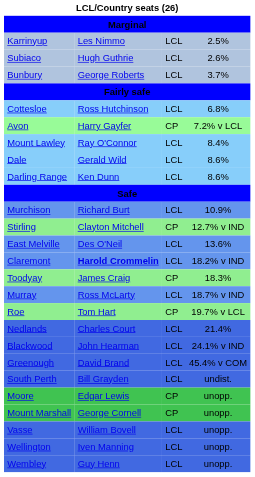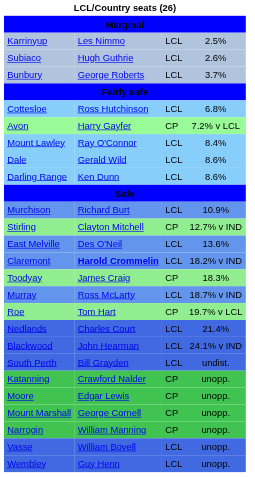 <table class="toccolours" cellpadding="5" cellspacing="0" style="float:left; margin-right:.5em; margin-top:.4em; font-size:90%;">
 <tr>
 <td COLSPAN=4 align="center"><strong>LCL/Country seats (26)</strong></td>
 </tr>
 <tr>
 <td COLSPAN=4 align="center" bgcolor="Blue"><span><strong>Marginal</strong></span></td>
 </tr>
 <tr>
 <td align="left" bgcolor="B0C4DE"><a href='#'>Karrinyup</a></td>
 <td align="left" bgcolor="B0C4DE"><a href='#'>Les Nimmo</a></td>
 <td align="left" bgcolor="B0C4DE">LCL</td>
 <td align="center" bgcolor="B0C4DE">2.5%</td>
 </tr>
 <tr>
 <td align="left" bgcolor="B0C4DE"><a href='#'>Subiaco</a></td>
 <td align="left" bgcolor="B0C4DE"><a href='#'>Hugh Guthrie</a></td>
 <td align="left" bgcolor="B0C4DE">LCL</td>
 <td align="center" bgcolor="B0C4DE">2.6%</td>
 </tr>
 <tr>
 <td align="left" bgcolor="B0C4DE"><a href='#'>Bunbury</a></td>
 <td align="left" bgcolor="B0C4DE"><a href='#'>George Roberts</a></td>
 <td align="left" bgcolor="B0C4DE">LCL</td>
 <td align="center" bgcolor="B0C4DE">3.7%</td>
 </tr>
 <tr>
 <td COLSPAN=4 align="center" bgcolor="Blue"><span><strong>Fairly safe</strong></span></td>
 </tr>
 <tr>
 <td align="left" bgcolor="87CEFA"><a href='#'>Cottesloe</a></td>
 <td align="left" bgcolor="87CEFA"><a href='#'>Ross Hutchinson</a></td>
 <td align="left" bgcolor="87CEFA">LCL</td>
 <td align="center" bgcolor="87CEFA">6.8%</td>
 </tr>
 <tr>
 <td align="left" bgcolor="98FB98"><a href='#'>Avon</a></td>
 <td align="left" bgcolor="98FB98"><a href='#'>Harry Gayfer</a></td>
 <td align="left" bgcolor="98FB98">CP</td>
 <td align="center" bgcolor="98FB98">7.2% v LCL</td>
 </tr>
 <tr>
 <td align="left" bgcolor="87CEFA"><a href='#'>Mount Lawley</a></td>
 <td align="left" bgcolor="87CEFA"><a href='#'>Ray O'Connor</a></td>
 <td align="left" bgcolor="87CEFA">LCL</td>
 <td align="center" bgcolor="87CEFA">8.4%</td>
 </tr>
 <tr>
 <td align="left" bgcolor="87CEFA"><a href='#'>Dale</a></td>
 <td align="left" bgcolor="87CEFA"><a href='#'>Gerald Wild</a></td>
 <td align="left" bgcolor="87CEFA">LCL</td>
 <td align="center" bgcolor="87CEFA">8.6%</td>
 </tr>
 <tr>
 <td align="left" bgcolor="87CEFA"><a href='#'>Darling Range</a></td>
 <td align="left" bgcolor="87CEFA"><a href='#'>Ken Dunn</a></td>
 <td align="left" bgcolor="87CEFA">LCL</td>
 <td align="center" bgcolor="87CEFA">8.6%</td>
 </tr>
 <tr>
 <td COLSPAN=4 align="center" bgcolor="Blue"><span><strong>Safe</strong></span></td>
 </tr>
 <tr>
 <td align="left" bgcolor="6495ED"><a href='#'>Murchison</a></td>
 <td align="left" bgcolor="6495ED"><a href='#'>Richard Burt</a></td>
 <td align="left" bgcolor="6495ED">LCL</td>
 <td align="center" bgcolor="6495ED">10.9%</td>
 </tr>
 <tr>
 <td align="left" bgcolor="90EE90"><a href='#'>Stirling</a></td>
 <td align="left" bgcolor="90EE90"><a href='#'>Clayton Mitchell</a></td>
 <td align="left" bgcolor="90EE90">CP</td>
 <td align="center" bgcolor="90EE90">12.7% v IND</td>
 </tr>
 <tr>
 <td align="left" bgcolor="6495ED"><a href='#'>East Melville</a></td>
 <td align="left" bgcolor="6495ED"><a href='#'>Des O'Neil</a></td>
 <td align="left" bgcolor="6495ED">LCL</td>
 <td align="center" bgcolor="6495ED">13.6%</td>
 </tr>
 <tr>
 <td align="left" bgcolor="6495ED"><a href='#'>Claremont</a></td>
 <td align="left" bgcolor="6495ED"><strong><a href='#'>Harold Crommelin</a></strong></td>
 <td align="left" bgcolor="6495ED">LCL</td>
 <td align="center" bgcolor="6495ED">18.2% v IND</td>
 </tr>
 <tr>
 <td align="left" bgcolor="90EE90"><a href='#'>Toodyay</a></td>
 <td align="left" bgcolor="90EE90"><a href='#'>James Craig</a></td>
 <td align="left" bgcolor="90EE90">CP</td>
 <td align="center" bgcolor="90EE90">18.3%</td>
 </tr>
 <tr>
 <td align="left" bgcolor="6495ED"><a href='#'>Murray</a></td>
 <td align="left" bgcolor="6495ED"><a href='#'>Ross McLarty</a></td>
 <td align="left" bgcolor="6495ED">LCL</td>
 <td align="center" bgcolor="6495ED">18.7% v IND</td>
 </tr>
 <tr>
 <td align="left" bgcolor="90EE90"><a href='#'>Roe</a></td>
 <td align="left" bgcolor="90EE90"><a href='#'>Tom Hart</a></td>
 <td align="left" bgcolor="90EE90">CP</td>
 <td align="center" bgcolor="90EE90">19.7% v LCL</td>
 </tr>
 <tr>
 <td align="left" bgcolor="4169E1"><a href='#'>Nedlands</a></td>
 <td align="left" bgcolor="4169E1"><a href='#'>Charles Court</a></td>
 <td align="left" bgcolor="4169E1">LCL</td>
 <td align="center" bgcolor="4169E1">21.4%</td>
 </tr>
 <tr>
 <td align="left" bgcolor="4169E1"><a href='#'>Blackwood</a></td>
 <td align="left" bgcolor="4169E1"><a href='#'>John Hearman</a></td>
 <td align="left" bgcolor="4169E1">LCL</td>
 <td align="center" bgcolor="4169E1">24.1% v IND</td>
 </tr>
 <tr>
-<td align="left" bgcolor="4169E1"><a href='#'>Greenough</a></td>
-<td align="left" bgcolor="4169E1"><a href='#'>David Brand</a></td>
-<td align="left" bgcolor="4169E1">LCL</td>
-<td align="center" bgcolor="4169E1">45.4% v COM</td>
-</tr>
-<tr>
 <td align="left" bgcolor="4169E1"><a href='#'>South Perth</a></td>
 <td align="left" bgcolor="4169E1"><a href='#'>Bill Grayden</a></td>
 <td align="left" bgcolor="4169E1">LCL</td>
 <td align="center" bgcolor="4169E1">undist.</td>
+</tr>
+<tr>
+<td align="left" bgcolor="40C351"><a href='#'>Katanning</a></td>
+<td align="left" bgcolor="40C351"><a href='#'>Crawford Nalder</a></td>
+<td align="left" bgcolor="40C351">CP</td>
+<td align="center" bgcolor="40C351">unopp.</td>
 </tr>
 <tr>
 <td align="left" bgcolor="40C351"><a href='#'>Moore</a></td>
 <td align="left" bgcolor="40C351"><a href='#'>Edgar Lewis</a></td>
 <td align="left" bgcolor="40C351">CP</td>
 <td align="center" bgcolor="40C351">unopp.</td>
 </tr>
 <tr>
 <td align="left" bgcolor="40C351"><a href='#'>Mount Marshall</a></td>
 <td align="left" bgcolor="40C351"><a href='#'>George Cornell</a></td>
 <td align="left" bgcolor="40C351">CP</td>
 <td align="center" bgcolor="40C351">unopp.</td>
 </tr>
 <tr>
+<td align="left" bgcolor="40C351"><a href='#'>Narrogin</a></td>
+<td align="left" bgcolor="40C351"><a href='#'>William Manning</a></td>
+<td align="left" bgcolor="40C351">CP</td>
+<td align="center" bgcolor="40C351">unopp.</td>
+</tr>
+<tr>
 <td align="left" bgcolor="4169E1"><a href='#'>Vasse</a></td>
 <td align="left" bgcolor="4169E1"><a href='#'>William Bovell</a></td>
-<td align="left" bgcolor="4169E1">LCL</td>
-<td align="center" bgcolor="4169E1">unopp.</td>
-</tr>
-<tr>
-<td align="left" bgcolor="4169E1"><a href='#'>Wellington</a></td>
-<td align="left" bgcolor="4169E1"><a href='#'>Iven Manning</a></td>
 <td align="left" bgcolor="4169E1">LCL</td>
 <td align="center" bgcolor="4169E1">unopp.</td>
 </tr>
 <tr>
 <td align="left" bgcolor="4169E1"><a href='#'>Wembley</a></td>
 <td align="left" bgcolor="4169E1"><a href='#'>Guy Henn</a></td>
 <td align="left" bgcolor="4169E1">LCL</td>
 <td align="center" bgcolor="4169E1">unopp.</td>
 </tr>
 <tr>
 </tr>
 </table>
